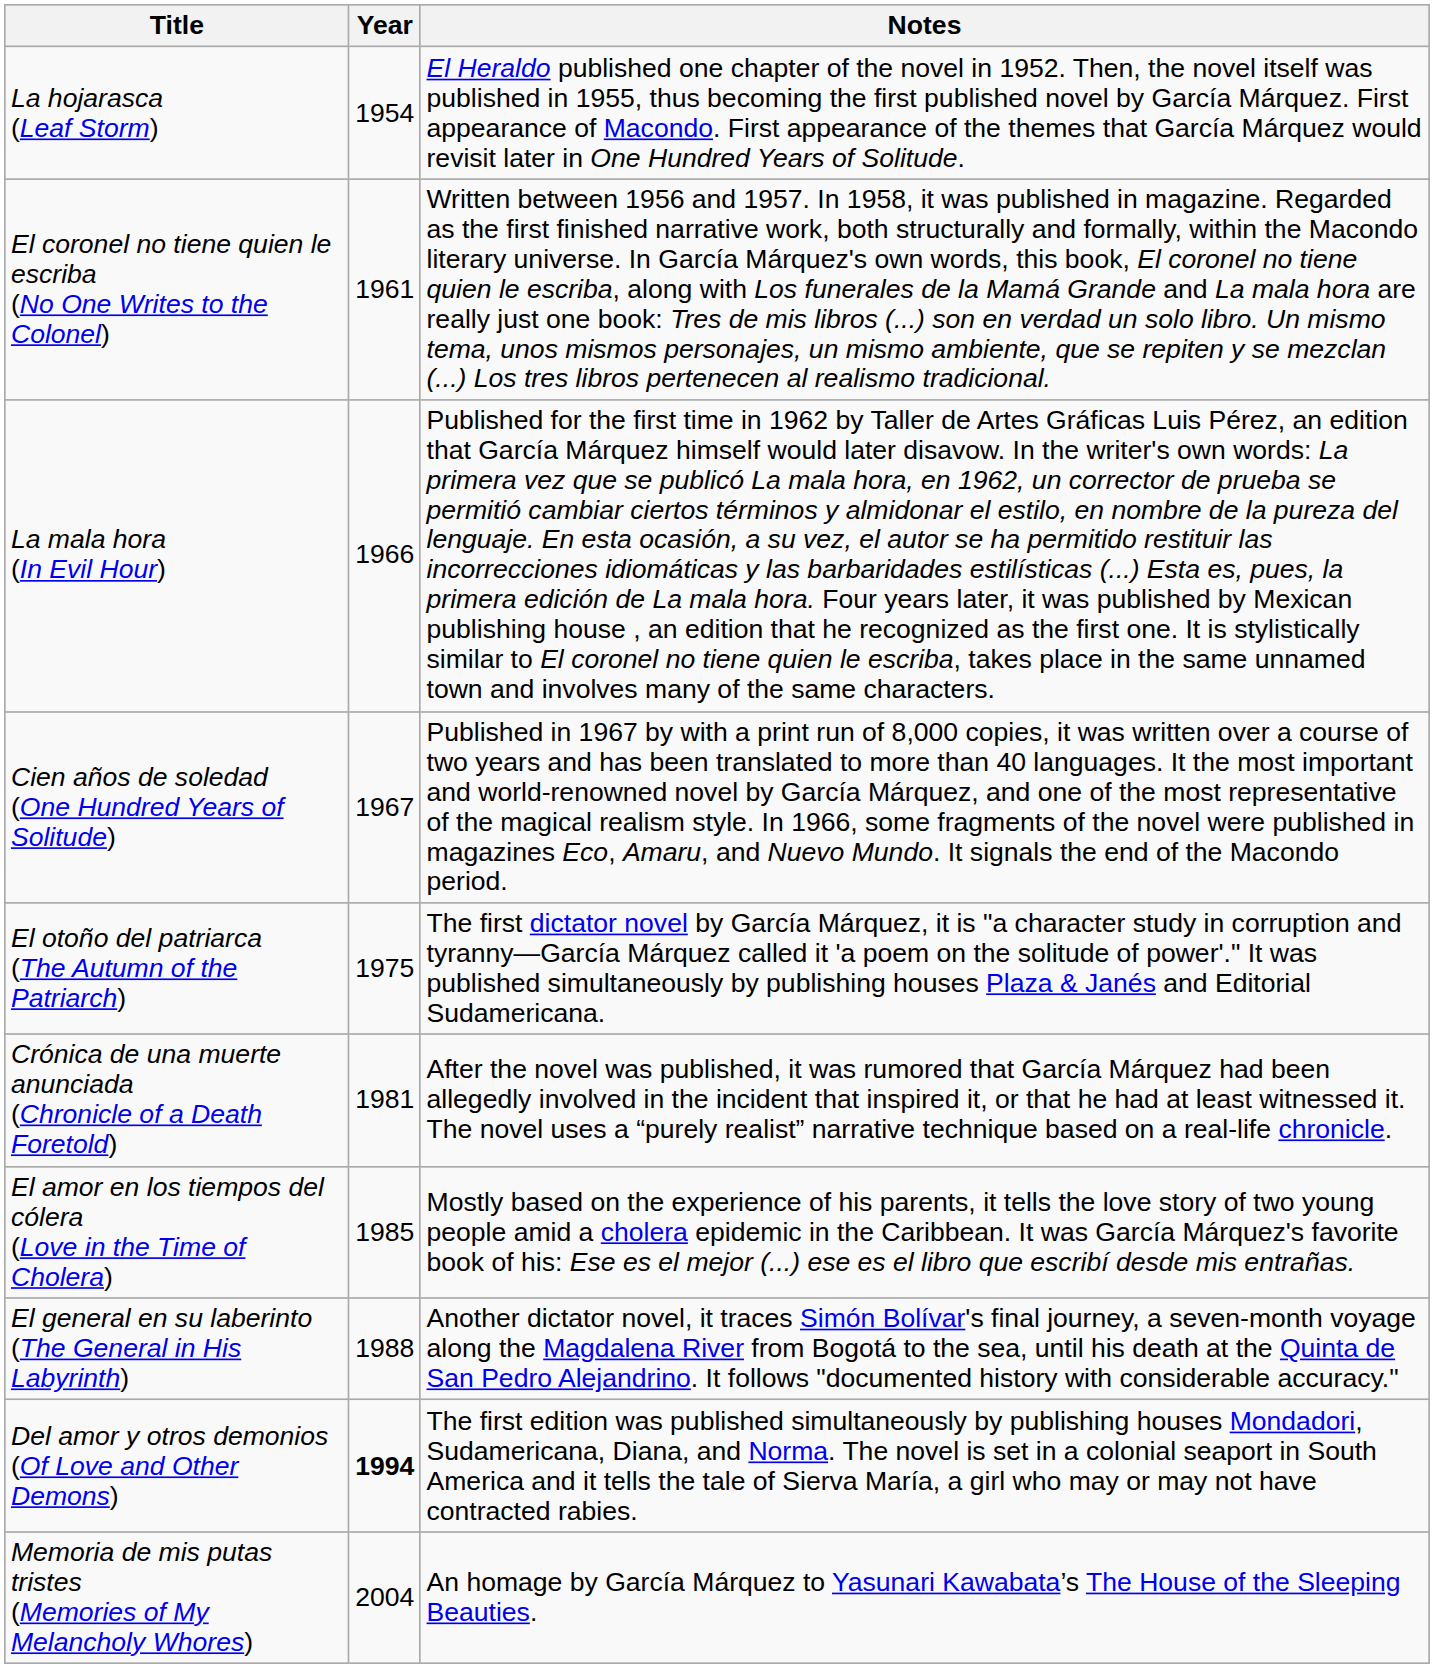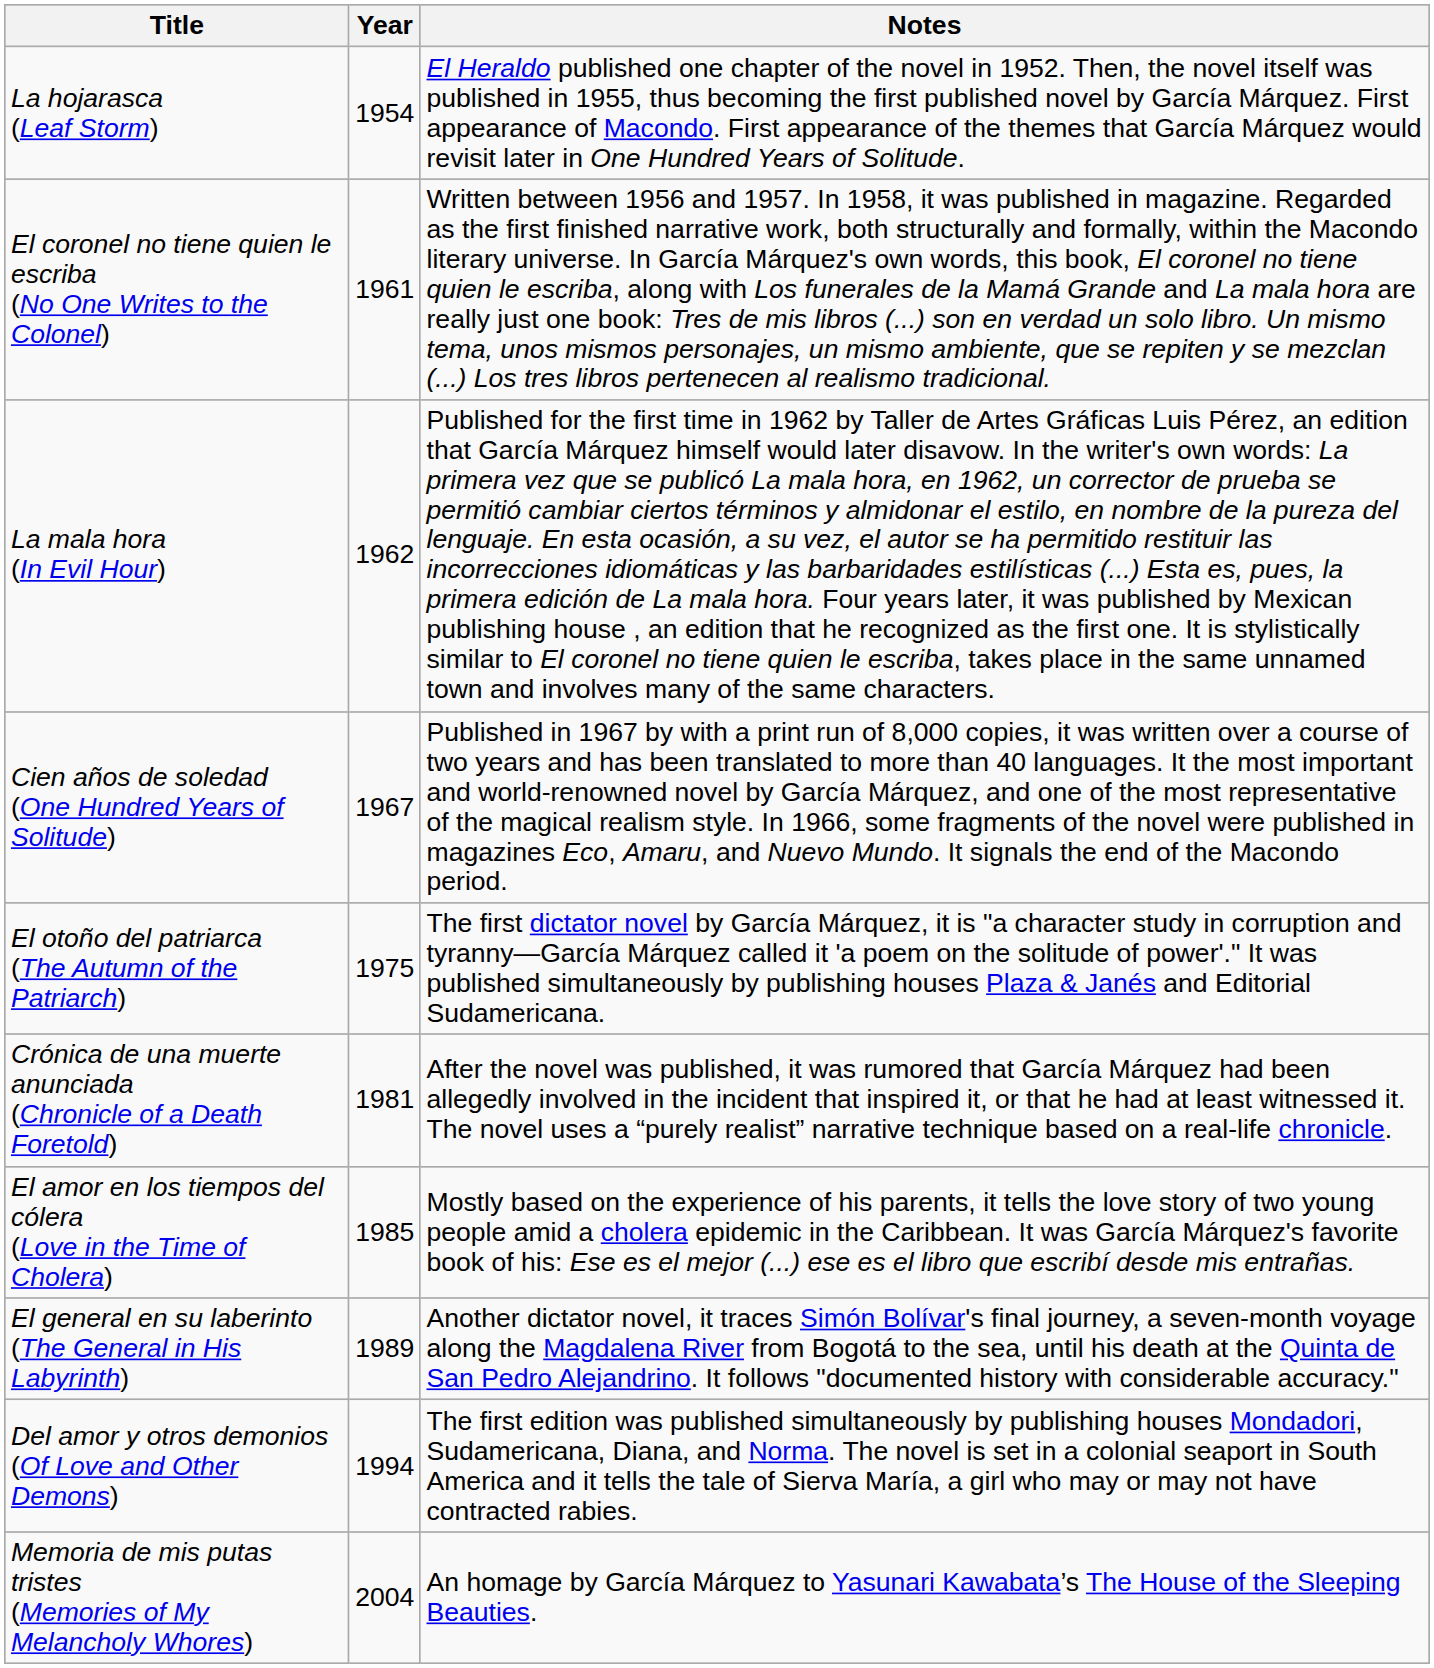 <table class="wikitable sortable">
 <tr>
 <th scope="col" width="200">Title</th>
 <th scope="col" width="30">Year</th>
 <th scope="col" width="600">Notes</th>
 </tr>
 <tr>
 <td><em>La hojarasca</em><br>(<em><a href='#'>Leaf Storm</a></em>)</td>
 <td>1954</td>
 <td><em><a href='#'>El Heraldo</a></em> published one chapter of the novel in 1952. Then, the novel itself was published in 1955, thus becoming the first published novel by García Márquez. First appearance of <a href='#'>Macondo</a>. First appearance of the themes that García Márquez would revisit later in <em>One Hundred Years of Solitude</em>.</td>
 </tr>
 <tr>
 <td><em>El coronel no tiene quien le escriba</em><br>(<em><a href='#'>No One Writes to the Colonel</a></em>)</td>
 <td>1961</td>
 <td>Written between 1956 and 1957. In 1958, it was published in <em></em> magazine. Regarded as the first finished narrative work, both structurally and formally, within the Macondo literary universe. In García Márquez's own words, this book, <em>El coronel no tiene quien le escriba</em>, along with <em>Los funerales de la Mamá Grande</em> and <em>La mala hora</em> are really just one book: <em>Tres de mis libros (...) son en verdad un solo libro. Un mismo tema, unos mismos personajes, un mismo ambiente, que se repiten y se mezclan (...) Los tres libros pertenecen al realismo tradicional.</em></td>
 </tr>
 <tr>
 <td><em>La mala hora</em><br>(<em><a href='#'>In Evil Hour</a></em>)</td>
-<td>1966</td>
+<td>1962</td>
 <td>Published for the first time in 1962 by Taller de Artes Gráficas Luis Pérez, an edition that García Márquez himself would later disavow. In the writer's own words: <em>La primera vez que se publicó La mala hora, en 1962, un corrector de prueba se permitió cambiar ciertos términos y almidonar el estilo, en nombre de la pureza del lenguaje. En esta ocasión, a su vez, el autor se ha permitido restituir las incorrecciones idiomáticas y las barbaridades estilísticas (...) Esta es, pues, la primera edición de La mala hora.</em> Four years later, it was published by Mexican publishing house , an edition that he recognized as the first one. It is stylistically similar to <em>El coronel no tiene quien le escriba</em>, takes place in the same unnamed town and involves many of the same characters.</td>
 </tr>
 <tr>
 <td><em>Cien años de soledad</em><br>(<em><a href='#'>One Hundred Years of Solitude</a></em>)</td>
 <td>1967</td>
 <td>Published in 1967 by  with a print run of 8,000 copies, it was written over a course of two years and has been translated to more than 40 languages. It the most important and world-renowned novel by García Márquez, and one of the most representative of the magical realism style. In 1966, some fragments of the novel were published in magazines <em>Eco</em>, <em>Amaru</em>, and <em>Nuevo Mundo</em>. It signals the end of the Macondo period.</td>
 </tr>
 <tr>
 <td><em>El otoño del patriarca</em><br>(<em><a href='#'>The Autumn of the Patriarch</a></em>)</td>
 <td>1975</td>
 <td>The first <a href='#'>dictator novel</a> by García Márquez, it is "a character study in corruption and tyranny—García Márquez called it 'a poem on the solitude of power'." It was published simultaneously by publishing houses <a href='#'>Plaza & Janés</a> and Editorial Sudamericana.</td>
 </tr>
 <tr |>
 <td><em>Crónica de una muerte anunciada</em><br>(<em><a href='#'>Chronicle of a Death Foretold</a></em>)</td>
 <td>1981</td>
 <td>After the novel was published, it was rumored that García Márquez had been allegedly involved in the incident that inspired it, or that he had at least witnessed it. The novel uses a “purely realist” narrative technique based on a real-life <a href='#'>chronicle</a>.</td>
 </tr>
 <tr |>
 <td><em>El amor en los tiempos del cólera</em><br>(<em><a href='#'>Love in the Time of Cholera</a></em>)</td>
 <td>1985</td>
 <td>Mostly based on the experience of his parents, it tells the love story of two young people amid a <a href='#'>cholera</a> epidemic in the Caribbean. It was García Márquez's favorite book of his: <em>Ese es el mejor (...) ese es el libro que escribí desde mis entrañas.</em></td>
 </tr>
 <tr |>
 <td><em>El general en su laberinto</em><br>(<em><a href='#'>The General in His Labyrinth</a></em>)</td>
-<td>1988</td>
+<td>1989</td>
 <td>Another dictator novel, it traces <a href='#'>Simón Bolívar</a>'s final journey, a seven-month voyage along the <a href='#'>Magdalena River</a> from Bogotá to the sea, until his death at the <a href='#'>Quinta de San Pedro Alejandrino</a>. It follows "documented history with considerable accuracy."</td>
 </tr>
 <tr>
 <td><em>Del amor y otros demonios</em><br>(<em><a href='#'>Of Love and Other Demons</a></em>)</td>
-<td><strong>1994</strong></td>
+<td>1994</td>
 <td>The first edition was published simultaneously by publishing houses <a href='#'>Mondadori</a>, Sudamericana, Diana, and <a href='#'>Norma</a>. The novel is set in a colonial seaport in South America and it tells the tale of Sierva María, a girl who may or may not have contracted rabies.</td>
 </tr>
 <tr>
 <td><em>Memoria de mis putas tristes</em><br>(<em><a href='#'>Memories of My Melancholy Whores</a></em>)</td>
 <td>2004</td>
 <td>An homage by García Márquez to <a href='#'>Yasunari Kawabata</a>’s <a href='#'>The House of the Sleeping Beauties</a>.</td>
 </tr>
 </table>
